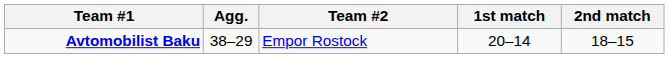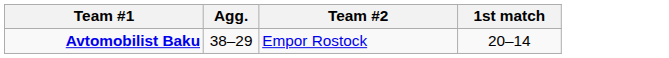 <table class=wikitable style="text-align:center">
 <tr>
 <th width=200>Team #1</th>
 <th width=50>Agg.</th>
 <th width=200>Team #2</th>
 <th width=100>1st match</th>
-<th width=100>2nd match</th>
 </tr>
 <tr>
 <td align=right><strong><a href='#'>Avtomobilist Baku</a></strong> </td>
 <td align=center>38–29</td>
 <td align=left> <a href='#'>Empor Rostock</a></td>
 <td align=center>20–14</td>
-<td align=center>18–15</td>
 </tr>
 </table>
